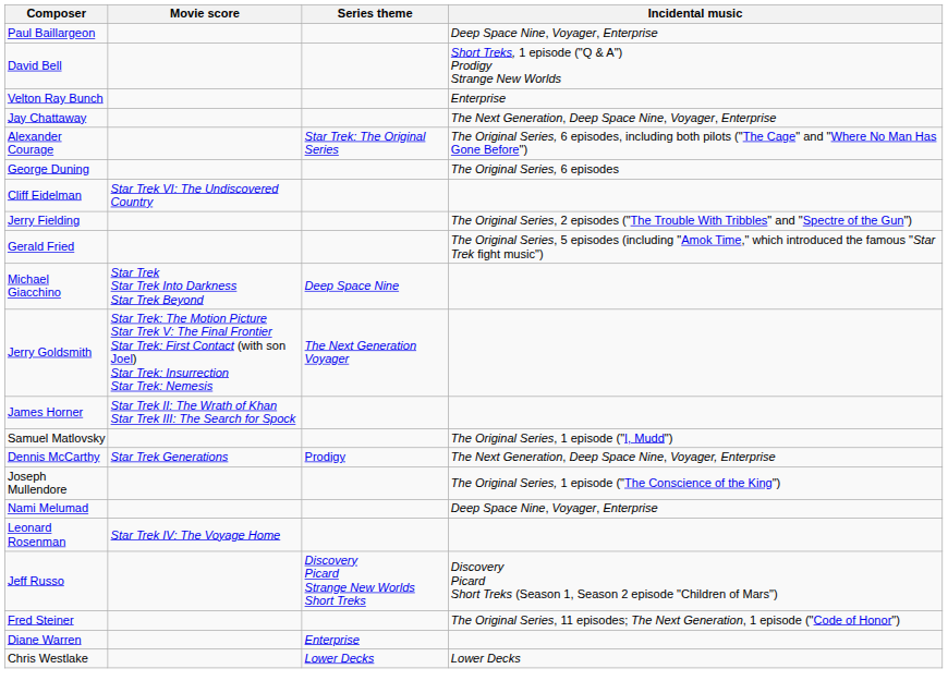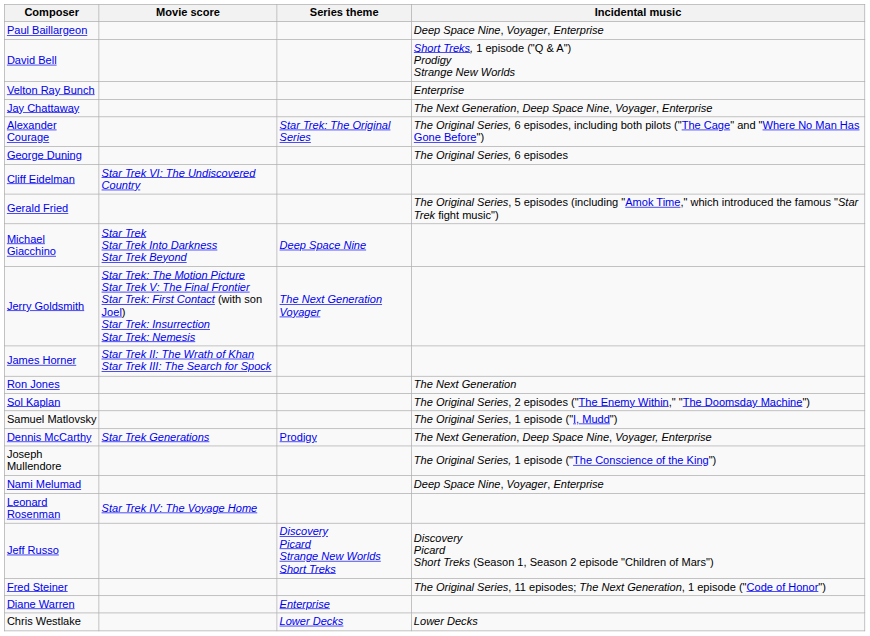 <table class="wikitable" align="center">
 <tr>
 <th>Composer</th>
 <th>Movie score</th>
 <th>Series theme</th>
 <th>Incidental music</th>
 </tr>
 <tr>
 <td><a href='#'>Paul Baillargeon</a></td>
 <td></td>
 <td></td>
 <td><em>Deep Space Nine</em>, <em>Voyager</em>, <em>Enterprise</em></td>
 </tr>
 <tr>
 <td><a href='#'>David Bell</a></td>
 <td></td>
 <td></td>
 <td><em><a href='#'>Short Treks</a>,</em> 1 episode ("Q & A")<br><em>Prodigy</em><br><em>Strange New Worlds</em></td>
 </tr>
 <tr>
 <td><a href='#'>Velton Ray Bunch</a></td>
 <td></td>
 <td></td>
 <td><em>Enterprise</em></td>
 </tr>
 <tr>
 <td><a href='#'>Jay Chattaway</a></td>
 <td></td>
 <td></td>
 <td><em>The Next Generation</em>, <em>Deep Space Nine</em>, <em>Voyager</em>, <em>Enterprise</em></td>
 </tr>
 <tr>
 <td><a href='#'>Alexander Courage</a></td>
 <td></td>
 <td><em><a href='#'>Star Trek: The Original Series</a></em></td>
 <td><em>The Original Series,</em> 6 episodes, including both pilots ("<a href='#'>The Cage</a>" and "<a href='#'>Where No Man Has Gone Before</a>")</td>
 </tr>
 <tr>
 <td><a href='#'>George Duning</a></td>
 <td></td>
 <td></td>
 <td><em>The Original Series,</em> 6 episodes</td>
 </tr>
 <tr>
 <td><a href='#'>Cliff Eidelman</a></td>
 <td><em><a href='#'>Star Trek VI: The Undiscovered Country</a></em></td>
 <td></td>
 <td></td>
 </tr>
 <tr>
-<td><a href='#'>Jerry Fielding</a></td>
-<td></td>
-<td></td>
-<td><em>The Original Series</em>, 2 episodes ("<a href='#'>The Trouble With Tribbles</a>" and "<a href='#'>Spectre of the Gun</a>")</td>
-</tr>
-<tr>
 <td><a href='#'>Gerald Fried</a></td>
 <td></td>
 <td></td>
 <td><em>The Original Series</em>, 5 episodes (including "<a href='#'>Amok Time</a>," which introduced the famous "<em>Star Trek</em> fight music")</td>
 </tr>
 <tr>
 <td><a href='#'>Michael Giacchino</a></td>
 <td><em><a href='#'>Star Trek</a></em><br><em><a href='#'>Star Trek Into Darkness</a></em><br><em><a href='#'>Star Trek Beyond</a></em></td>
 <td><a href='#'><em>Deep Space Nine</em></a></td>
 <td></td>
 </tr>
 <tr>
 <td><a href='#'>Jerry Goldsmith</a></td>
 <td><em><a href='#'>Star Trek: The Motion Picture</a></em><br><em><a href='#'>Star Trek V: The Final Frontier</a></em><br><em><a href='#'>Star Trek: First Contact</a></em> (with son <a href='#'>Joel</a>)<br><em><a href='#'>Star Trek: Insurrection</a></em><br><em><a href='#'>Star Trek: Nemesis</a></em></td>
 <td><em><a href='#'>The Next Generation</a></em><br><em><a href='#'>Voyager</a></em></td>
 <td></td>
 </tr>
 <tr>
 <td><a href='#'>James Horner</a></td>
 <td><em><a href='#'>Star Trek II: The Wrath of Khan</a></em><br><em><a href='#'>Star Trek III: The Search for Spock</a></em></td>
 <td></td>
 <td></td>
+</tr>
+<tr>
+<td><a href='#'>Ron Jones</a></td>
+<td></td>
+<td></td>
+<td><em>The Next Generation</em></td>
+</tr>
+<tr>
+<td><a href='#'>Sol Kaplan</a></td>
+<td></td>
+<td></td>
+<td><em>The Original Series</em>, 2 episodes ("<a href='#'>The Enemy Within</a>," "<a href='#'>The Doomsday Machine</a>")</td>
 </tr>
 <tr>
 <td>Samuel Matlovsky</td>
 <td></td>
 <td></td>
 <td><em>The Original Series</em>, 1 episode ("<a href='#'>I, Mudd</a>")</td>
 </tr>
 <tr>
 <td><a href='#'>Dennis McCarthy</a></td>
 <td><em><a href='#'>Star Trek Generations</a></em></td>
 <td><a href='#'>Prodigy</a></td>
 <td><em>The Next Generation</em>, <em>Deep Space Nine</em>, <em>Voyager, Enterprise</em></td>
 </tr>
 <tr>
 <td>Joseph Mullendore</td>
 <td></td>
 <td></td>
 <td><em>The Original Series,</em> 1 episode ("<a href='#'>The Conscience of the King</a>")</td>
 </tr>
 <tr>
 <td><a href='#'>Nami Melumad</a></td>
 <td></td>
 <td></td>
 <td><em>Deep Space Nine</em>, <em>Voyager</em>, <em>Enterprise</em></td>
 </tr>
 <tr>
 <td><a href='#'>Leonard Rosenman</a></td>
 <td><em><a href='#'>Star Trek IV: The Voyage Home</a></em></td>
 <td></td>
 <td></td>
 </tr>
 <tr>
 <td><a href='#'>Jeff Russo</a></td>
 <td></td>
 <td><em><a href='#'>Discovery</a></em><br><em><a href='#'>Picard</a></em><br><em><a href='#'>Strange New Worlds</a></em><br><em><a href='#'>Short Treks</a></em></td>
 <td><em>Discovery</em><br><em>Picard</em><br><em>Short Treks</em> (Season 1, Season 2 episode "Children of Mars")</td>
 </tr>
 <tr>
 <td><a href='#'>Fred Steiner</a></td>
 <td></td>
 <td></td>
 <td><em>The Original Series</em>, 11 episodes; <em>The Next Generation</em>, 1 episode ("<a href='#'>Code of Honor</a>")</td>
 </tr>
 <tr>
 <td><a href='#'>Diane Warren</a></td>
 <td></td>
 <td><em><a href='#'>Enterprise</a></em></td>
 <td></td>
 </tr>
 <tr>
 <td>Chris Westlake</td>
 <td></td>
 <td><em><a href='#'>Lower Decks</a></em></td>
 <td><em>Lower Decks</em></td>
 </tr>
 </table>
